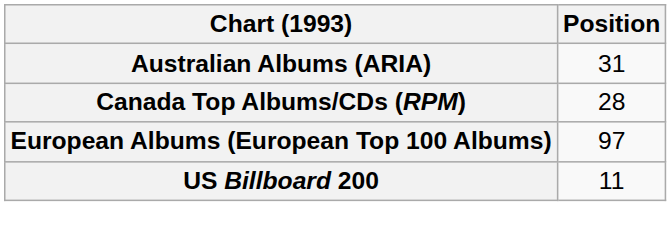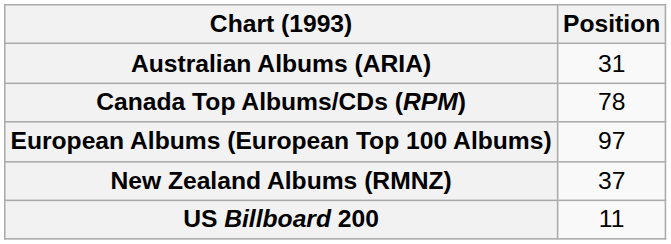 <table class="wikitable sortable plainrowheaders" style="text-align:center">
 <tr>
 <th scope="col">Chart (1993)</th>
 <th scope="col">Position</th>
 </tr>
 <tr>
 <th scope="row">Australian Albums (ARIA)</th>
 <td>31</td>
 </tr>
 <tr>
 <th scope="row">Canada Top Albums/CDs (<em>RPM</em>)</th>
-<td>28</td>
+<td>78</td>
 </tr>
 <tr>
 <th scope="row">European Albums (European Top 100 Albums)</th>
 <td>97</td>
 </tr>
 <tr>
+<th scope="row">New Zealand Albums (RMNZ)</th>
+<td>37</td>
+</tr>
+<tr>
 <th scope="row">US <em>Billboard</em> 200</th>
 <td>11</td>
 </tr>
 </table>
